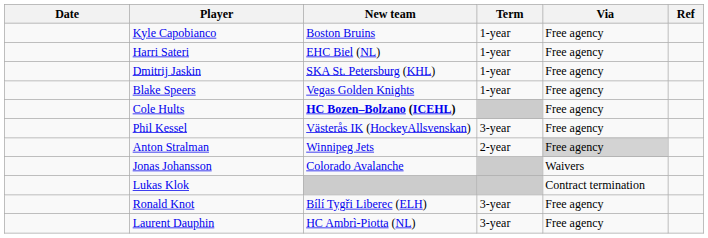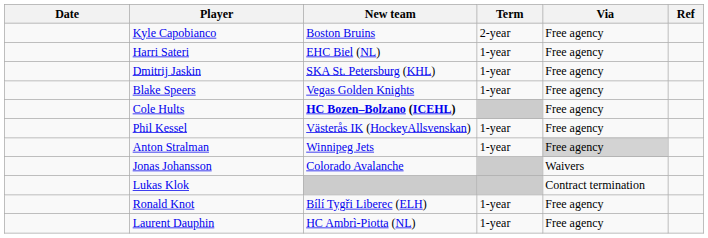 <table class="wikitable">
 <tr style="background:#ddd; text-align:center;">
 <th style="width: 10em;">Date</th>
 <th style="width: 14em;">Player</th>
 <th style="width: 14em;">New team</th>
 <th style="width: 5em;">Term</th>
 <th style="width: 10em;">Via</th>
 <th style="width: 2.5em;">Ref</th>
 </tr>
 <tr>
 <td></td>
 <td><a href='#'>Kyle Capobianco</a></td>
 <td><a href='#'>Boston Bruins</a></td>
-<td>1-year</td>
+<td>2-year</td>
 <td>Free agency</td>
 <td></td>
 </tr>
 <tr>
 <td></td>
 <td><a href='#'>Harri Sateri</a></td>
 <td><a href='#'>EHC Biel</a> (<a href='#'>NL</a>)</td>
 <td>1-year</td>
 <td>Free agency</td>
 <td></td>
 </tr>
 <tr>
 <td></td>
 <td><a href='#'>Dmitrij Jaskin</a></td>
 <td><a href='#'>SKA St. Petersburg</a> (<a href='#'>KHL</a>)</td>
 <td>1-year</td>
 <td>Free agency</td>
 <td></td>
 </tr>
 <tr>
 <td></td>
 <td><a href='#'>Blake Speers</a></td>
 <td><a href='#'>Vegas Golden Knights</a></td>
 <td>1-year</td>
 <td>Free agency</td>
 <td></td>
 </tr>
 <tr>
 <td></td>
 <td><a href='#'>Cole Hults</a></td>
 <td><strong><a href='#'>HC Bozen–Bolzano</a> (<a href='#'>ICEHL</a>)</strong></td>
 <td style="background:#ccc;"></td>
 <td>Free agency</td>
 <td></td>
 </tr>
 <tr>
 <td></td>
 <td><a href='#'>Phil Kessel</a></td>
 <td><a href='#'>Västerås IK</a> (<a href='#'>HockeyAllsvenskan</a>)</td>
-<td>3-year</td>
+<td>1-year</td>
 <td>Free agency</td>
 <td></td>
 </tr>
 <tr>
 <td></td>
 <td><a href='#'>Anton Stralman</a></td>
 <td><a href='#'>Winnipeg Jets</a></td>
-<td>2-year</td>
+<td>1-year</td>
 <td style="background: lightgrey;">Free agency</td>
 <td></td>
 </tr>
 <tr>
 <td></td>
 <td><a href='#'>Jonas Johansson</a></td>
 <td><a href='#'>Colorado Avalanche</a></td>
 <td style="background:#ccc;"></td>
 <td>Waivers</td>
 <td></td>
 </tr>
 <tr>
 <td></td>
 <td><a href='#'>Lukas Klok</a></td>
 <td style="background:#ccc;"></td>
 <td style="background:#ccc;"></td>
 <td>Contract termination</td>
 <td></td>
 </tr>
 <tr>
 <td></td>
 <td><a href='#'>Ronald Knot</a></td>
 <td><a href='#'>Bílí Tygři Liberec</a> (<a href='#'>ELH</a>)</td>
-<td>3-year</td>
+<td>1-year</td>
 <td>Free agency</td>
 <td></td>
 </tr>
 <tr>
 <td></td>
 <td><a href='#'>Laurent Dauphin</a></td>
 <td><a href='#'>HC Ambrì-Piotta</a> (<a href='#'>NL</a>)</td>
-<td>3-year</td>
+<td>1-year</td>
 <td>Free agency</td>
 <td></td>
 </tr>
 </table>
